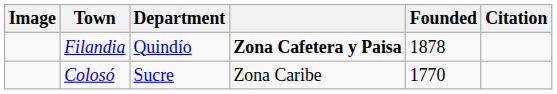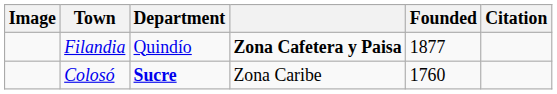 <table class="wikitable sortable">
 <tr>
 <th>Image</th>
 <th>Town</th>
 <th>Department</th>
 <th></th>
 <th>Founded</th>
 <th>Citation</th>
 </tr>
 <tr>
 <td></td>
 <td><em><a href='#'>Filandia</a></em></td>
 <td><a href='#'>Quindío</a></td>
 <td><strong>Zona Cafetera y Paisa</strong></td>
-<td>1878</td>
+<td>1877</td>
 <td></td>
 </tr>
 <tr>
 <td></td>
 <td><em><a href='#'>Colosó</a></em></td>
-<td><a href='#'>Sucre</a></td>
+<td><strong><a href='#'>Sucre</a></strong></td>
 <td>Zona Caribe</td>
-<td>1770</td>
+<td>1760</td>
 <td></td>
 </tr>
 </table>
